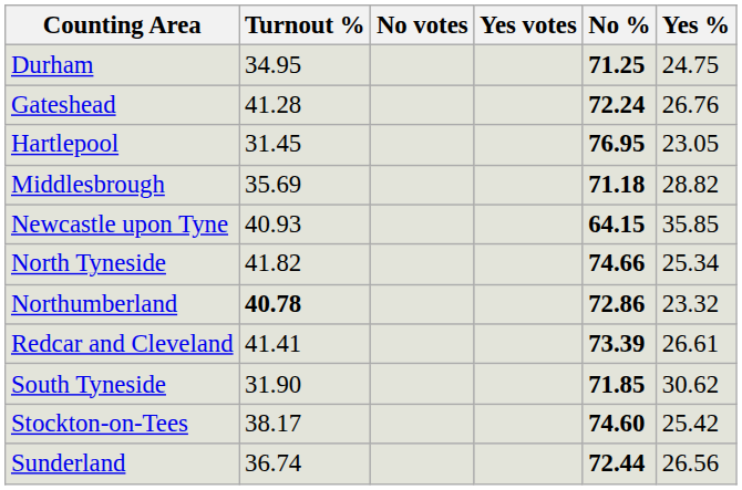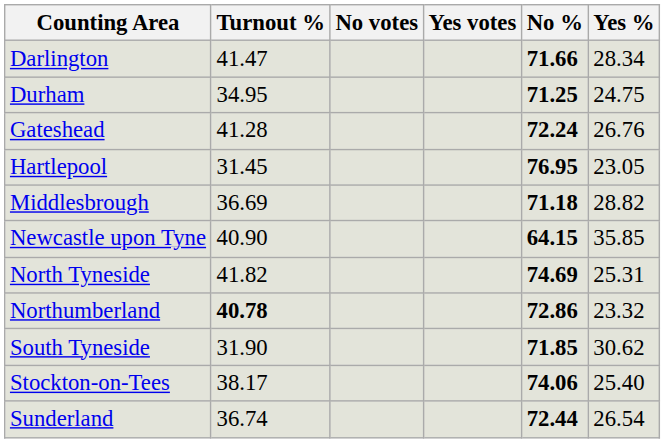 <table class="wikitable sortable">
 <tr>
 <th>Counting Area</th>
 <th>Turnout %</th>
 <th>No votes</th>
 <th>Yes votes</th>
 <th>No %</th>
 <th>Yes %</th>
+</tr>
+<tr style="background:#E3E4DA;">
+<td><a href='#'>Darlington</a></td>
+<td>41.47</td>
+<td><strong></strong></td>
+<td></td>
+<td><strong>71.66</strong></td>
+<td>28.34</td>
 </tr>
 <tr style="background:#E3E4DA;">
 <td><a href='#'>Durham</a></td>
 <td>34.95</td>
 <td><strong></strong></td>
 <td></td>
 <td><strong>71.25</strong></td>
 <td>24.75</td>
 </tr>
 <tr style="background:#E3E4DA;">
 <td><a href='#'>Gateshead</a></td>
 <td>41.28</td>
 <td><strong></strong></td>
 <td></td>
 <td><strong>72.24</strong></td>
 <td>26.76</td>
 </tr>
 <tr style="background:#E3E4DA;">
 <td><a href='#'>Hartlepool</a></td>
 <td>31.45</td>
 <td><strong></strong></td>
 <td></td>
 <td><strong>76.95</strong></td>
 <td>23.05</td>
 </tr>
 <tr style="background:#E3E4DA;">
 <td><a href='#'>Middlesbrough</a></td>
-<td>35.69</td>
+<td>36.69</td>
 <td><strong></strong></td>
 <td></td>
 <td><strong>71.18</strong></td>
 <td>28.82</td>
 </tr>
 <tr style="background:#E3E4DA;">
 <td><a href='#'>Newcastle upon Tyne</a></td>
-<td>40.93</td>
+<td>40.90</td>
 <td><strong></strong></td>
 <td></td>
 <td><strong>64.15</strong></td>
 <td>35.85</td>
 </tr>
 <tr style="background:#E3E4DA;">
 <td><a href='#'>North Tyneside</a></td>
 <td>41.82</td>
 <td><strong></strong></td>
 <td></td>
-<td><strong>74.66</strong></td>
-<td>25.34</td>
+<td><strong>74.69</strong></td>
+<td>25.31</td>
 </tr>
 <tr style="background:#E3E4DA;">
 <td><a href='#'>Northumberland</a></td>
 <td><strong>40.78</strong></td>
 <td><strong></strong></td>
 <td></td>
 <td><strong>72.86</strong></td>
 <td>23.32</td>
-</tr>
-<tr style="background:#E3E4DA;">
-<td><a href='#'>Redcar and Cleveland</a></td>
-<td>41.41</td>
-<td><strong></strong></td>
-<td></td>
-<td><strong>73.39</strong></td>
-<td>26.61</td>
 </tr>
 <tr style="background:#E3E4DA;">
 <td><a href='#'>South Tyneside</a></td>
 <td>31.90</td>
 <td><strong></strong></td>
 <td></td>
 <td><strong>71.85</strong></td>
 <td>30.62</td>
 </tr>
 <tr style="background:#E3E4DA;">
 <td><a href='#'>Stockton-on-Tees</a></td>
 <td>38.17</td>
 <td><strong></strong></td>
 <td></td>
-<td><strong>74.60</strong></td>
-<td>25.42</td>
+<td><strong>74.06</strong></td>
+<td>25.40</td>
 </tr>
 <tr style="background:#E3E4DA;">
 <td><a href='#'>Sunderland</a></td>
 <td>36.74</td>
 <td><strong></strong></td>
 <td></td>
 <td><strong>72.44</strong></td>
-<td>26.56</td>
+<td>26.54</td>
 </tr>
 </table>
